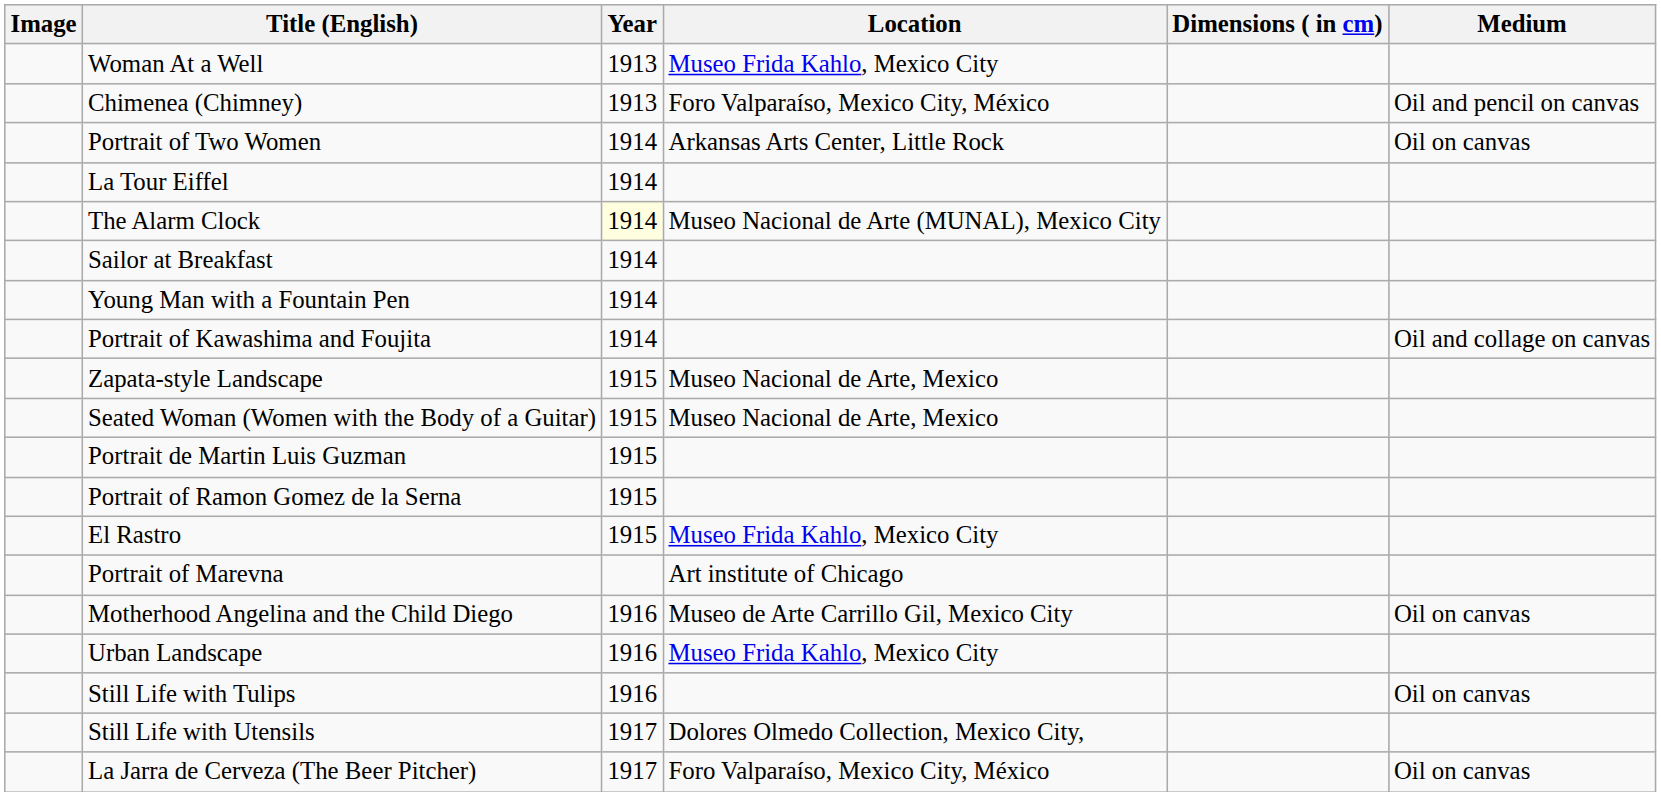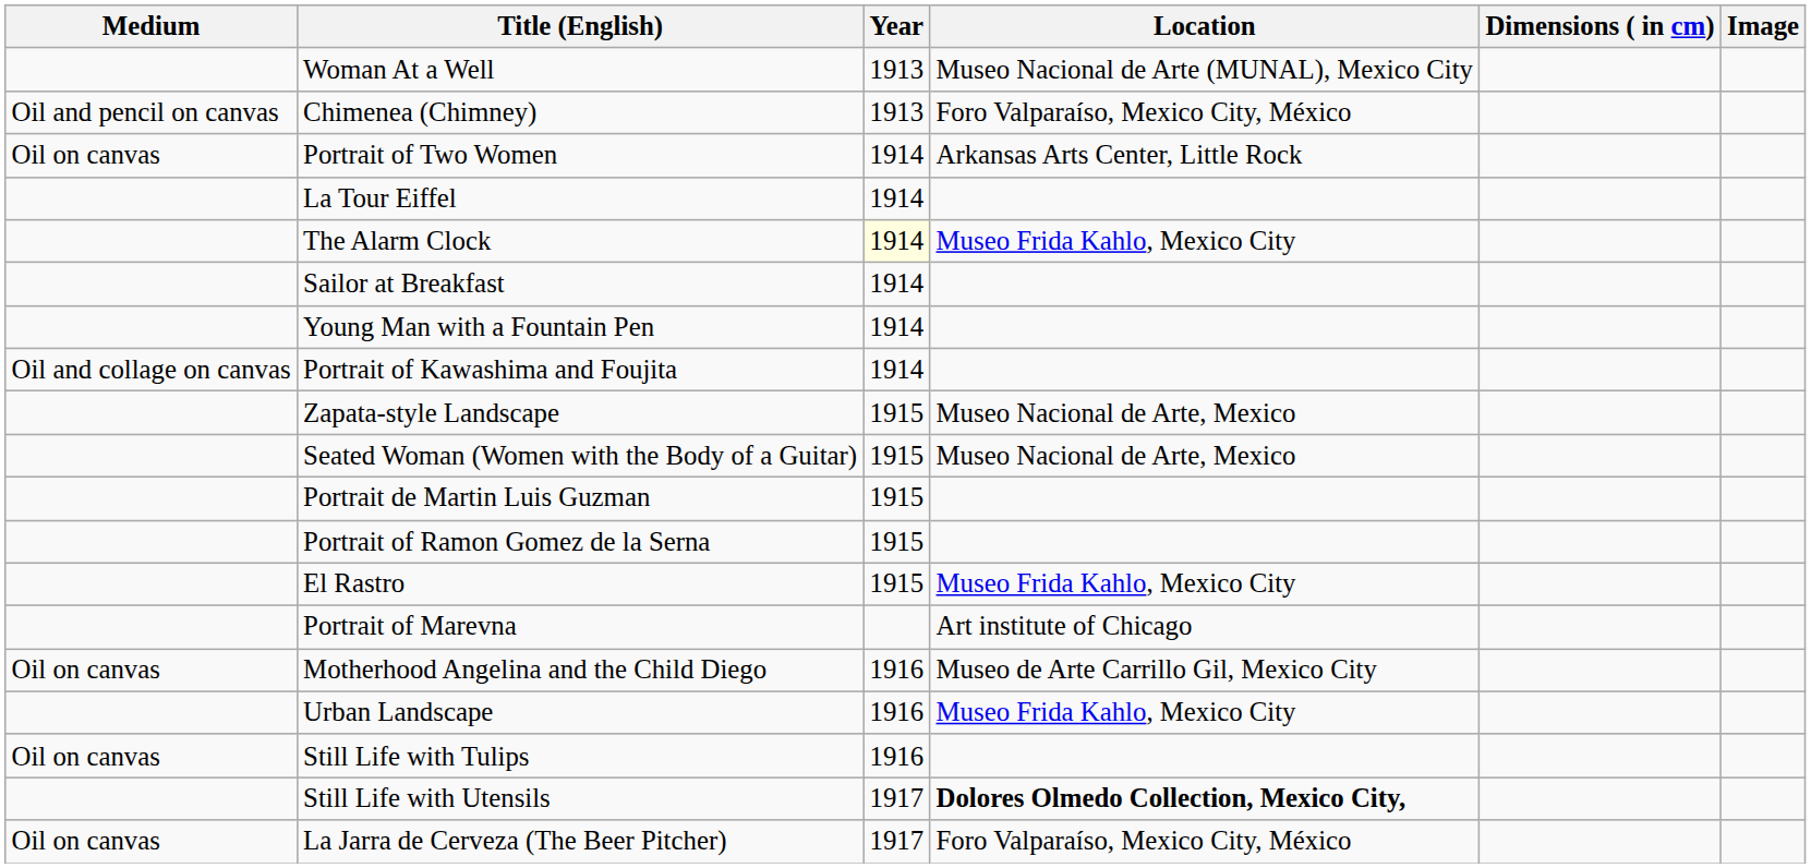 <table class="wikitable sortable">
 <tr>
-<th>Image</th>
+<th>Medium</th>
 <th>Title (English)</th>
 <th>Year</th>
 <th>Location</th>
 <th>Dimensions ( in <a href='#'>cm</a>)</th>
-<th>Medium</th>
+<th>Image</th>
 </tr>
 <tr>
 <td></td>
 <td>Woman At a Well</td>
 <td>1913</td>
-<td><a href='#'>Museo Frida Kahlo</a>, Mexico City</td>
+<td>Museo Nacional de Arte (MUNAL), Mexico City</td>
 <td></td>
 <td></td>
 </tr>
 <tr>
-<td></td>
+<td>Oil and pencil on canvas</td>
 <td>Chimenea (Chimney)</td>
 <td>1913</td>
 <td>Foro Valparaíso, Mexico City, México</td>
 <td></td>
-<td>Oil and pencil on canvas</td>
+<td></td>
 </tr>
 <tr>
-<td></td>
+<td>Oil on canvas</td>
 <td>Portrait of Two Women</td>
 <td>1914</td>
 <td>Arkansas Arts Center, Little Rock</td>
 <td></td>
-<td>Oil on canvas</td>
+<td></td>
 </tr>
 <tr>
 <td></td>
 <td>La Tour Eiffel</td>
 <td>1914</td>
 <td></td>
 <td></td>
 <td></td>
 </tr>
 <tr>
 <td></td>
 <td>The Alarm Clock</td>
 <td style="background: lightyellow;">1914</td>
-<td>Museo Nacional de Arte (MUNAL), Mexico City</td>
+<td><a href='#'>Museo Frida Kahlo</a>, Mexico City</td>
 <td></td>
 <td></td>
 </tr>
 <tr>
 <td></td>
 <td>Sailor at Breakfast</td>
 <td>1914</td>
 <td></td>
 <td></td>
 <td></td>
 </tr>
 <tr>
 <td></td>
 <td>Young Man with a Fountain Pen</td>
 <td>1914</td>
 <td></td>
 <td></td>
 <td></td>
 </tr>
 <tr>
-<td></td>
+<td>Oil and collage on canvas</td>
 <td>Portrait of Kawashima and Foujita</td>
 <td>1914</td>
 <td></td>
 <td></td>
-<td>Oil and collage on canvas</td>
+<td></td>
 </tr>
 <tr>
 <td></td>
 <td>Zapata-style Landscape</td>
 <td>1915</td>
 <td>Museo Nacional de Arte, Mexico</td>
 <td></td>
 <td></td>
 </tr>
 <tr>
 <td></td>
 <td>Seated Woman (Women with the Body of a Guitar)</td>
 <td>1915</td>
 <td>Museo Nacional de Arte, Mexico</td>
 <td></td>
 <td></td>
 </tr>
 <tr>
 <td></td>
 <td>Portrait de Martin Luis Guzman</td>
 <td>1915</td>
 <td></td>
 <td></td>
 <td></td>
 </tr>
 <tr>
 <td></td>
 <td>Portrait of Ramon Gomez de la Serna</td>
 <td>1915</td>
 <td></td>
 <td></td>
 <td></td>
 </tr>
 <tr>
 <td></td>
 <td>El Rastro</td>
 <td>1915</td>
 <td><a href='#'>Museo Frida Kahlo</a>, Mexico City</td>
 <td></td>
 <td></td>
 </tr>
 <tr>
 <td></td>
 <td>Portrait of Marevna</td>
 <td></td>
 <td>Art institute of Chicago</td>
 <td></td>
 <td></td>
 </tr>
 <tr>
-<td></td>
+<td>Oil on canvas</td>
 <td>Motherhood Angelina and the Child Diego</td>
 <td>1916</td>
 <td>Museo de Arte Carrillo Gil, Mexico City</td>
 <td></td>
-<td>Oil on canvas</td>
+<td></td>
 </tr>
 <tr>
 <td></td>
 <td>Urban Landscape</td>
 <td>1916</td>
 <td><a href='#'>Museo Frida Kahlo</a>, Mexico City</td>
 <td></td>
 <td></td>
 </tr>
 <tr>
-<td></td>
+<td>Oil on canvas</td>
 <td>Still Life with Tulips</td>
 <td>1916</td>
 <td></td>
 <td></td>
-<td>Oil on canvas</td>
+<td></td>
 </tr>
 <tr>
 <td></td>
 <td>Still Life with Utensils</td>
 <td>1917</td>
-<td>Dolores Olmedo Collection, Mexico City,</td>
+<td><strong>Dolores Olmedo Collection, Mexico City,</strong></td>
 <td></td>
 <td></td>
 </tr>
 <tr>
-<td></td>
+<td>Oil on canvas</td>
 <td>La Jarra de Cerveza (The Beer Pitcher)</td>
 <td>1917</td>
 <td>Foro Valparaíso, Mexico City, México</td>
 <td></td>
-<td>Oil on canvas</td>
+<td></td>
 </tr>
 </table>
